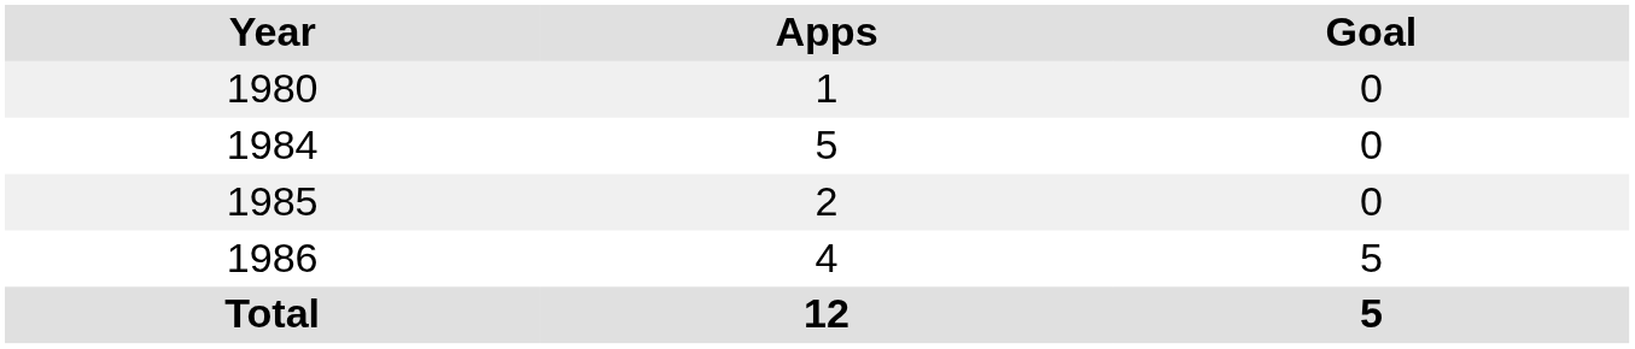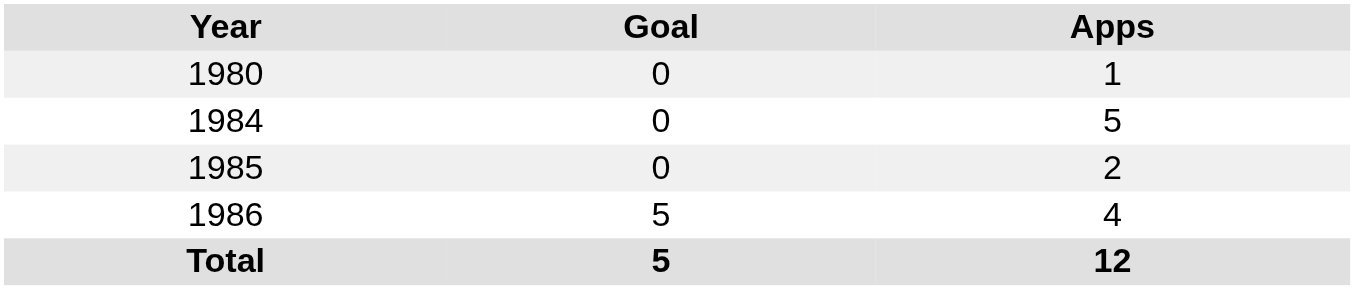 <table border="0" cellpadding="2" cellspacing="0" style="width:50%;">
 <tr style="text-align:center; background:#e0e0e0;">
 <th>Year</th>
+<th>Goal</th>
 <th>Apps</th>
-<th>Goal</th>
 </tr>
 <tr style="text-align:center; background:#f0f0f0;">
 <td>1980</td>
+<td>0</td>
 <td>1</td>
-<td>0</td>
 </tr>
 <tr style="text-align:center;">
 <td>1984</td>
+<td>0</td>
 <td>5</td>
-<td>0</td>
 </tr>
 <tr style="text-align:center; background:#f0f0f0;">
 <td>1985</td>
+<td>0</td>
 <td>2</td>
-<td>0</td>
 </tr>
 <tr style="text-align:center;">
 <td>1986</td>
+<td>5</td>
 <td>4</td>
-<td>5</td>
 </tr>
 <tr style="text-align:center; background:#e0e0e0;">
 <th colspan="1">Total</th>
+<th style="text-align:center;">5</th>
 <th style="text-align:center;">12</th>
-<th style="text-align:center;">5</th>
 </tr>
 </table>
